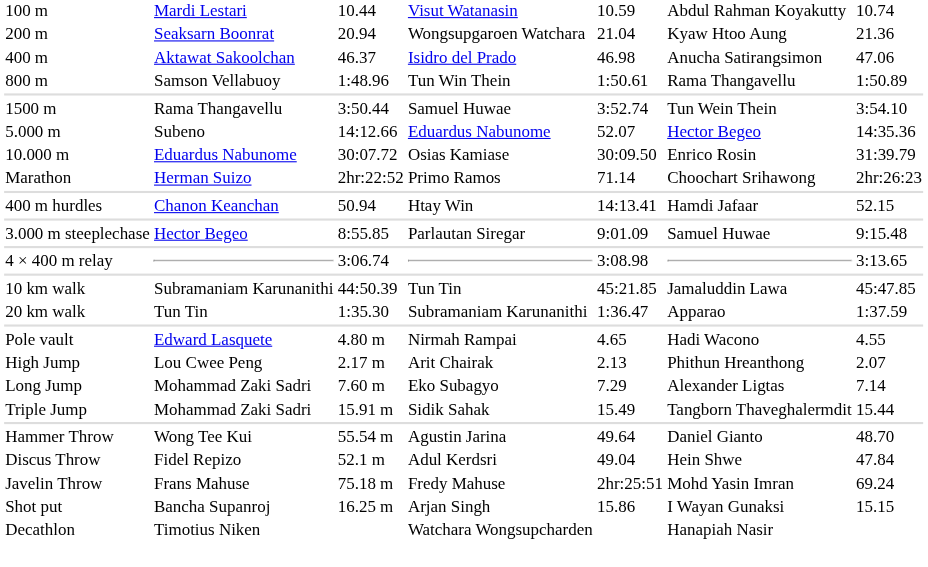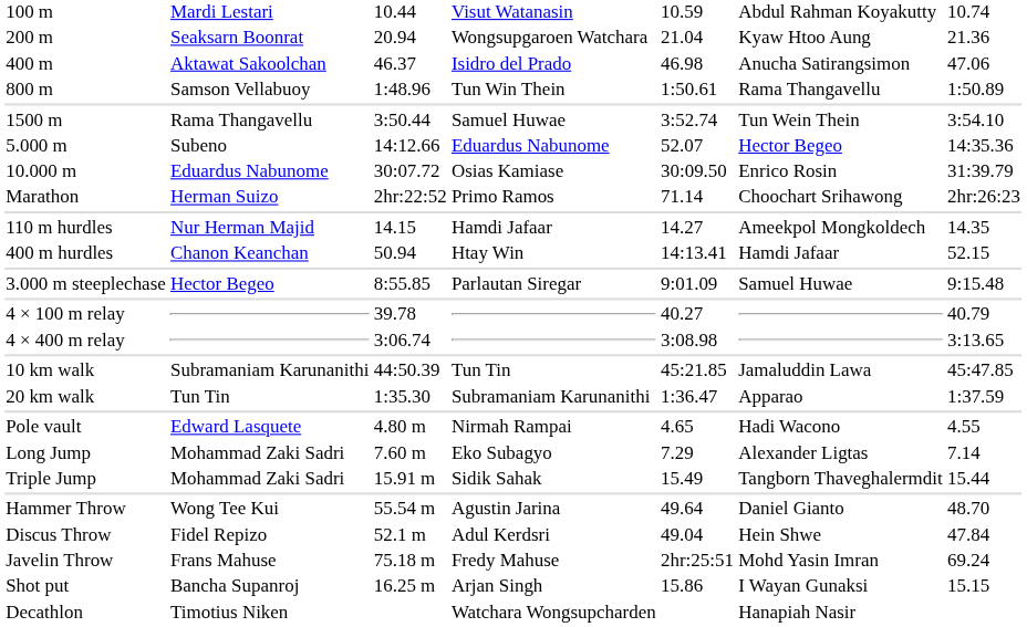 <table>
 <tr>
 <td>100 m</td>
 <td> <a href='#'>Mardi Lestari</a></td>
 <td>10.44</td>
 <td> <a href='#'>Visut Watanasin</a></td>
 <td>10.59</td>
 <td> Abdul Rahman Koyakutty</td>
 <td>10.74</td>
 </tr>
 <tr>
 <td>200 m</td>
 <td> <a href='#'>Seaksarn Boonrat</a></td>
 <td>20.94 </td>
 <td> Wongsupgaroen Watchara</td>
 <td>21.04</td>
 <td> Kyaw Htoo Aung</td>
 <td>21.36</td>
 </tr>
 <tr>
 <td>400 m</td>
 <td> <a href='#'>Aktawat Sakoolchan</a></td>
 <td>46.37</td>
 <td> <a href='#'>Isidro del Prado</a></td>
 <td>46.98</td>
 <td> Anucha Satirangsimon</td>
 <td>47.06</td>
 </tr>
 <tr>
 <td>800 m</td>
 <td> Samson Vellabuoy</td>
 <td>1:48.96</td>
 <td> Tun Win Thein</td>
 <td>1:50.61</td>
 <td> Rama Thangavellu</td>
 <td>1:50.89</td>
 </tr>
 <tr bgcolor=#DDDDDD>
 <td colspan=7></td>
 </tr>
 <tr>
 <td>1500 m</td>
 <td> Rama Thangavellu</td>
 <td>3:50.44</td>
 <td> Samuel Huwae</td>
 <td>3:52.74</td>
 <td> Tun Wein Thein</td>
 <td>3:54.10</td>
 </tr>
 <tr>
 <td>5.000 m</td>
 <td> Subeno</td>
 <td>14:12.66 </td>
 <td> <a href='#'>Eduardus Nabunome</a></td>
 <td>52.07</td>
 <td> <a href='#'>Hector Begeo</a></td>
 <td>14:35.36</td>
 </tr>
 <tr>
 <td>10.000 m</td>
 <td> <a href='#'>Eduardus Nabunome</a></td>
 <td>30:07.72 </td>
 <td> Osias Kamiase</td>
 <td>30:09.50</td>
 <td> Enrico Rosin</td>
 <td>31:39.79</td>
 </tr>
 <tr>
 <td>Marathon</td>
 <td> <a href='#'>Herman Suizo</a></td>
 <td>2hr:22:52 </td>
 <td> Primo Ramos</td>
 <td>71.14</td>
 <td> Choochart Srihawong</td>
 <td>2hr:26:23</td>
 </tr>
 <tr bgcolor=#DDDDDD>
 <td colspan=7></td>
 </tr>
 <tr>
+<td>110 m hurdles</td>
+<td> <a href='#'>Nur Herman Majid</a></td>
+<td>14.15 </td>
+<td> Hamdi Jafaar</td>
+<td>14.27</td>
+<td> Ameekpol Mongkoldech</td>
+<td>14.35</td>
+</tr>
+<tr>
 <td>400 m hurdles</td>
 <td> <a href='#'>Chanon Keanchan</a></td>
 <td>50.94 </td>
 <td> Htay Win</td>
 <td>14:13.41</td>
 <td> Hamdi Jafaar</td>
 <td>52.15</td>
 </tr>
 <tr bgcolor=#DDDDDD>
 <td colspan=7></td>
 </tr>
 <tr>
 <td>3.000 m steeplechase</td>
 <td> <a href='#'>Hector Begeo</a></td>
 <td>8:55.85 </td>
 <td> Parlautan Siregar</td>
 <td>9:01.09</td>
 <td> Samuel Huwae</td>
 <td>9:15.48</td>
 </tr>
 <tr bgcolor=#DDDDDD>
 <td colspan=7></td>
+</tr>
+<tr>
+<td>4 × 100 m relay</td>
+<td> <hr></td>
+<td>39.78</td>
+<td> <hr></td>
+<td>40.27</td>
+<td> <hr></td>
+<td>40.79</td>
 </tr>
 <tr>
 <td>4 × 400 m relay</td>
 <td> <hr></td>
 <td>3:06.74</td>
 <td> <hr></td>
 <td>3:08.98</td>
 <td> <hr></td>
 <td>3:13.65</td>
 </tr>
 <tr bgcolor=#DDDDDD>
 <td colspan=7></td>
 </tr>
 <tr>
 <td>10 km walk</td>
 <td> Subramaniam Karunanithi</td>
 <td>44:50.39</td>
 <td> Tun Tin</td>
 <td>45:21.85</td>
 <td> Jamaluddin Lawa</td>
 <td>45:47.85</td>
 </tr>
 <tr>
 <td>20 km walk</td>
 <td> Tun Tin</td>
 <td>1:35.30 </td>
 <td> Subramaniam Karunanithi</td>
 <td>1:36.47</td>
 <td> Apparao</td>
 <td>1:37.59</td>
 </tr>
 <tr bgcolor=#DDDDDD>
 <td colspan=7></td>
 </tr>
 <tr>
 <td>Pole vault</td>
 <td> <a href='#'>Edward Lasquete</a></td>
 <td>4.80 m</td>
 <td> Nirmah Rampai</td>
 <td>4.65</td>
 <td> Hadi Wacono</td>
 <td>4.55</td>
-</tr>
-<tr>
-<td>High Jump</td>
-<td> Lou Cwee Peng</td>
-<td>2.17 m </td>
-<td> Arit Chairak</td>
-<td>2.13</td>
-<td> Phithun Hreanthong</td>
-<td>2.07</td>
 </tr>
 <tr>
 <td>Long Jump</td>
 <td> Mohammad Zaki Sadri</td>
 <td>7.60 m</td>
 <td> Eko Subagyo</td>
 <td>7.29</td>
 <td> Alexander Ligtas</td>
 <td>7.14</td>
 </tr>
 <tr>
 <td>Triple Jump</td>
 <td> Mohammad Zaki Sadri</td>
 <td>15.91 m</td>
 <td> Sidik Sahak</td>
 <td>15.49</td>
 <td> Tangborn Thaveghalermdit</td>
 <td>15.44</td>
 </tr>
 <tr bgcolor=#DDDDDD>
 <td colspan=7></td>
 </tr>
 <tr>
 <td>Hammer Throw</td>
 <td> Wong Tee Kui</td>
 <td>55.54 m </td>
 <td> Agustin Jarina</td>
 <td>49.64</td>
 <td> Daniel Gianto</td>
 <td>48.70</td>
 </tr>
 <tr>
 <td>Discus Throw</td>
 <td> Fidel Repizo</td>
 <td>52.1 m </td>
 <td> Adul Kerdsri</td>
 <td>49.04</td>
 <td> Hein Shwe</td>
 <td>47.84</td>
 </tr>
 <tr>
 <td>Javelin Throw</td>
 <td> Frans Mahuse</td>
 <td>75.18 m</td>
 <td> Fredy Mahuse</td>
 <td>2hr:25:51</td>
 <td> Mohd Yasin Imran</td>
 <td>69.24</td>
 </tr>
 <tr>
 <td>Shot put</td>
 <td> Bancha Supanroj</td>
 <td>16.25 m</td>
 <td> Arjan Singh</td>
 <td>15.86</td>
 <td> I Wayan Gunaksi</td>
 <td>15.15</td>
 </tr>
 <tr>
 <td>Decathlon</td>
 <td> Timotius Niken</td>
 <td></td>
 <td> Watchara Wongsupcharden</td>
 <td></td>
 <td> Hanapiah Nasir</td>
 <td></td>
 </tr>
 </table>
